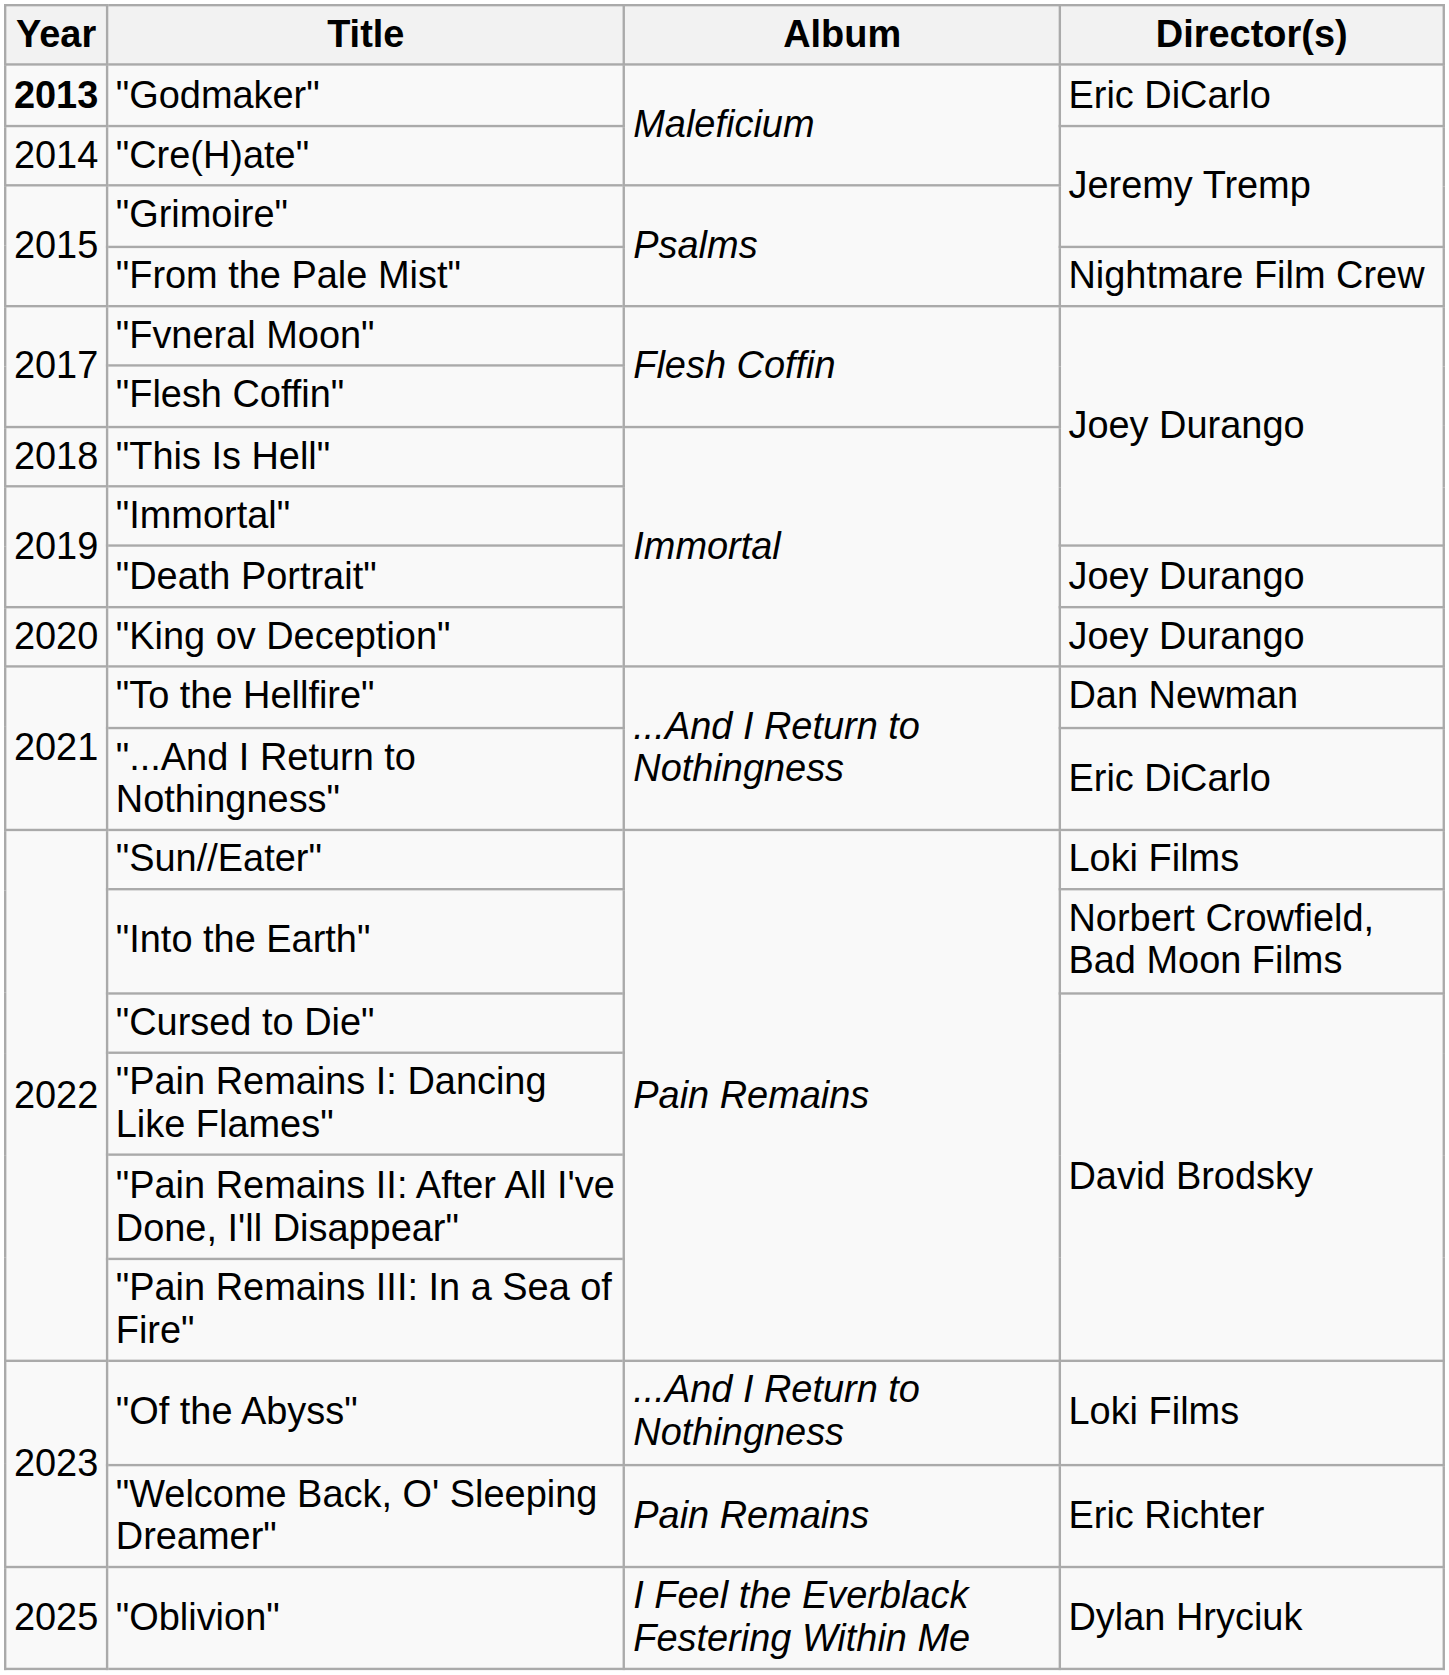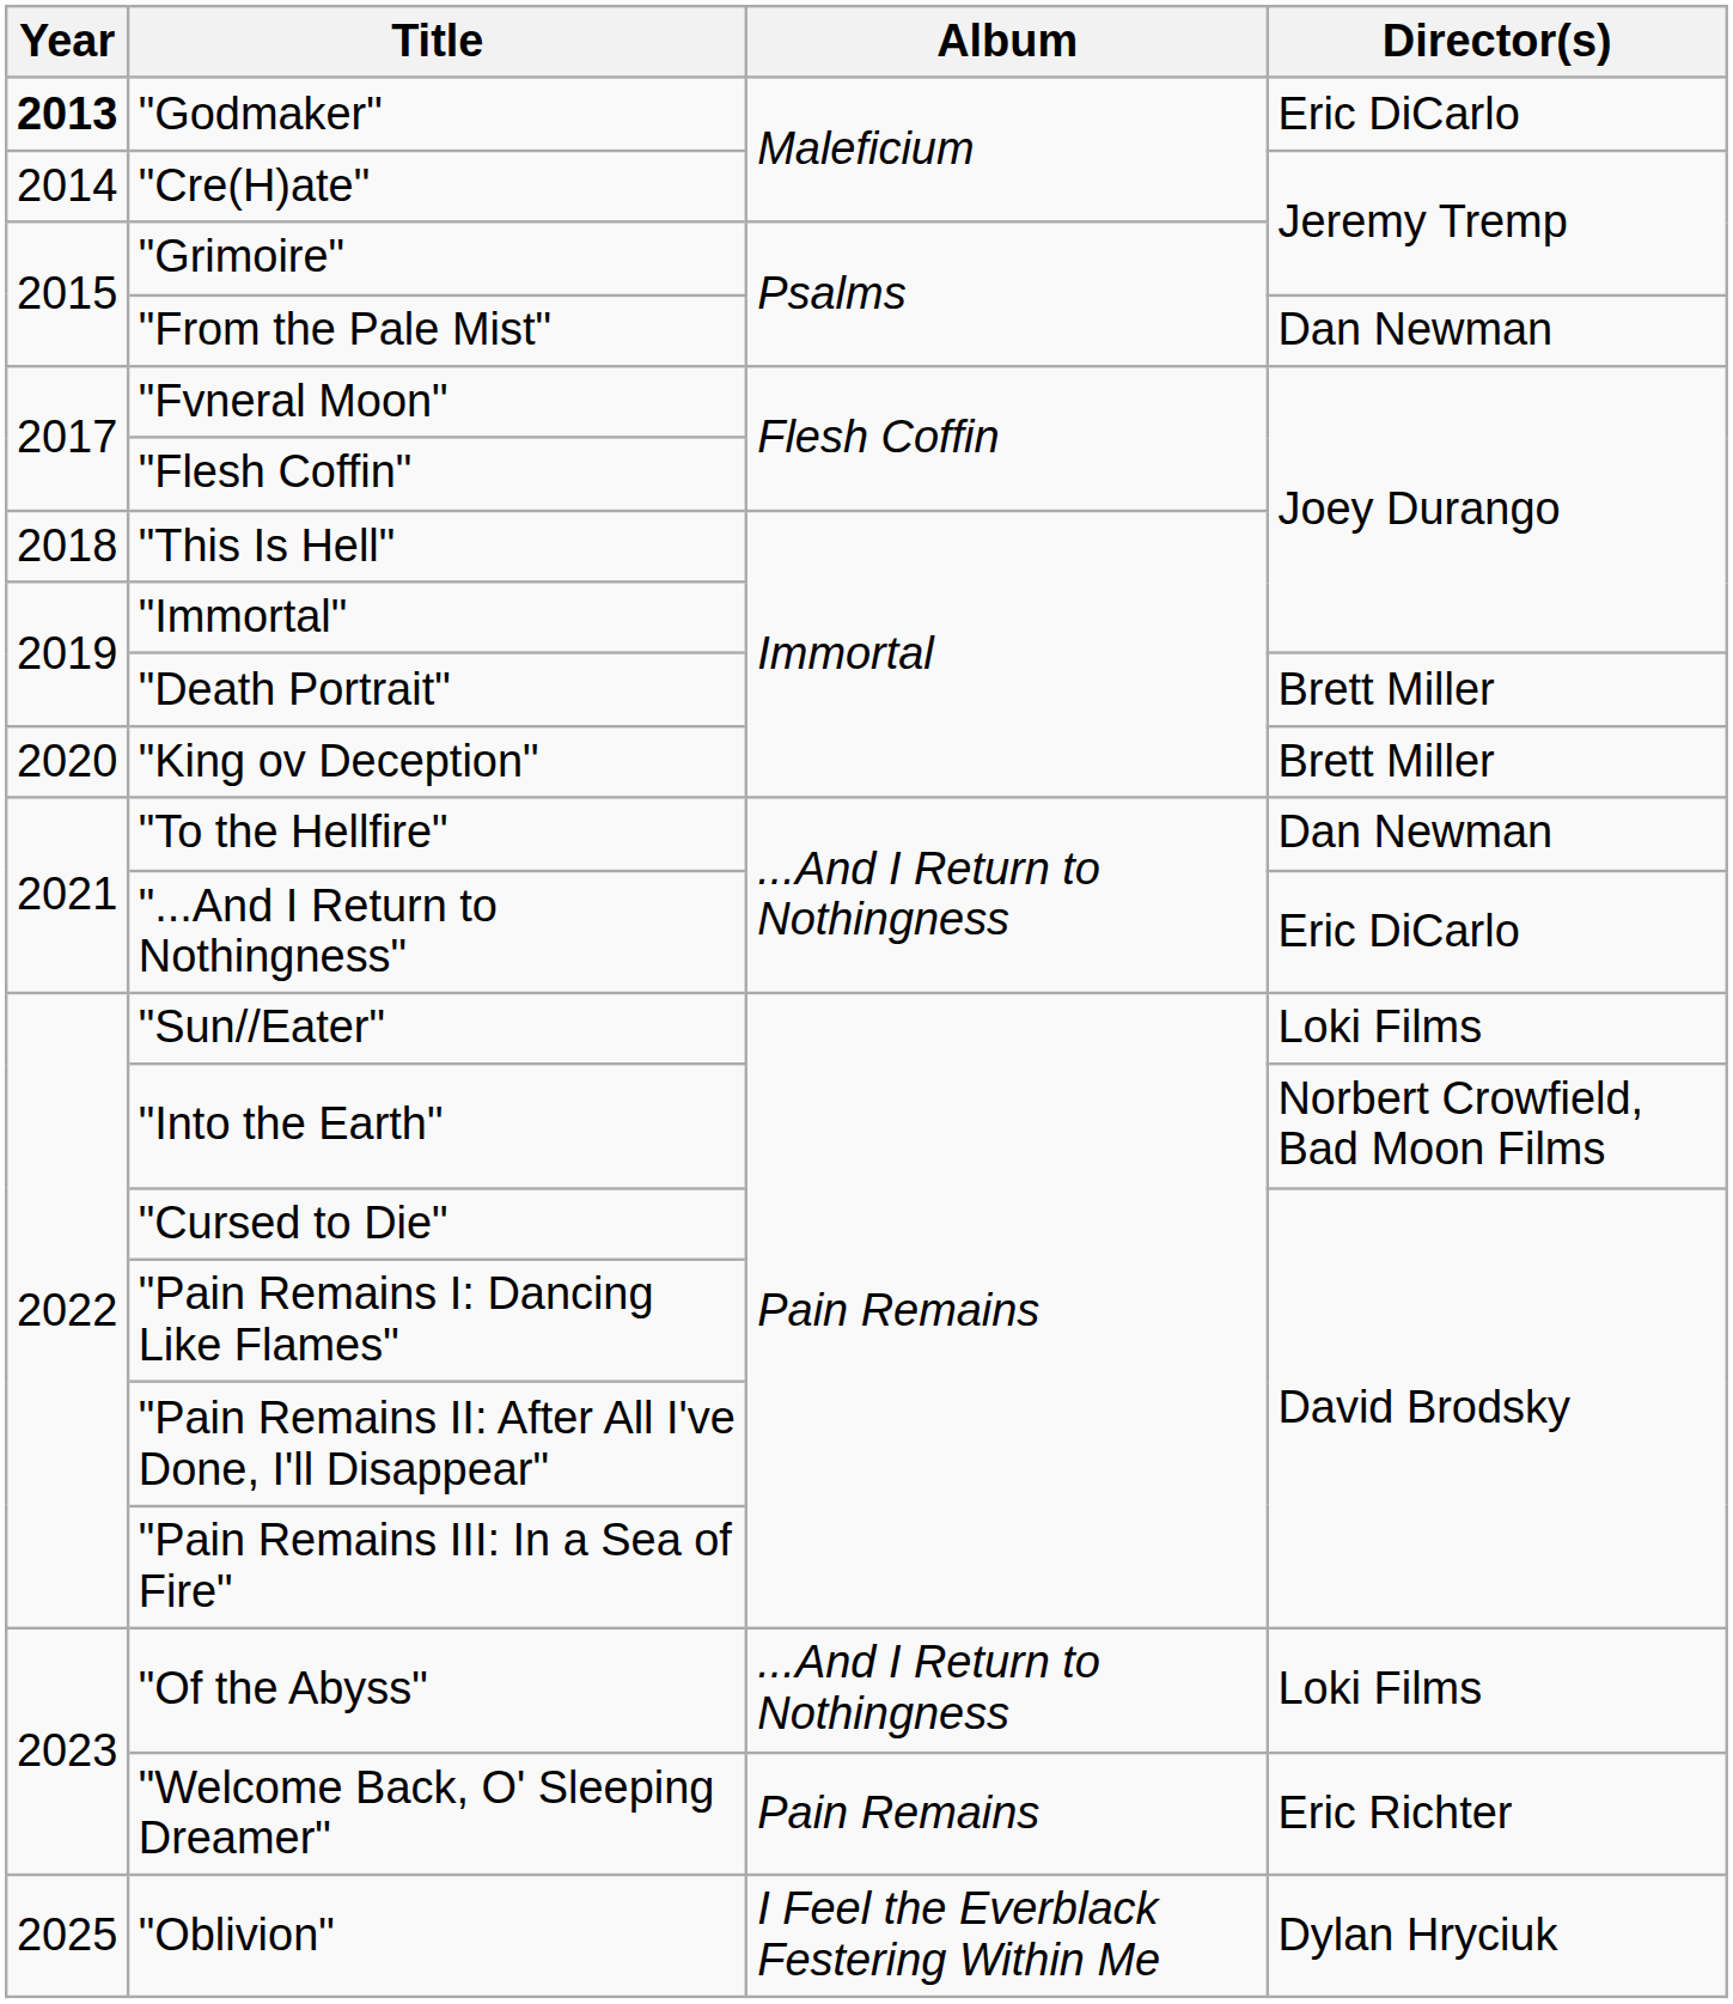 <table class="wikitable plainrowheaders">
 <tr>
 <th>Year</th>
 <th>Title</th>
 <th>Album</th>
 <th>Director(s)</th>
 </tr>
 <tr>
 <td><strong>2013</strong></td>
 <td>"Godmaker"</td>
 <td rowspan="2"><em>Maleficium</em></td>
 <td>Eric DiCarlo</td>
 </tr>
 <tr>
 <td>2014</td>
 <td>"Cre(H)ate"</td>
 <td rowspan="2">Jeremy Tremp</td>
 </tr>
 <tr>
 <td rowspan="2">2015</td>
 <td>"Grimoire"</td>
 <td rowspan="2"><em>Psalms</em></td>
 </tr>
 <tr>
 <td>"From the Pale Mist"</td>
-<td>Nightmare Film Crew</td>
+<td>Dan Newman</td>
 </tr>
 <tr>
 <td rowspan="2">2017</td>
 <td>"Fvneral Moon"</td>
 <td rowspan="2"><em>Flesh Coffin</em></td>
 <td rowspan="4">Joey Durango</td>
 </tr>
 <tr>
 <td>"Flesh Coffin"</td>
 </tr>
 <tr>
 <td>2018</td>
 <td>"This Is Hell"</td>
 <td rowspan="4"><em>Immortal</em></td>
 </tr>
 <tr>
 <td rowspan="2">2019</td>
 <td>"Immortal"</td>
 </tr>
 <tr>
 <td>"Death Portrait"</td>
-<td>Joey Durango</td>
+<td>Brett Miller</td>
 </tr>
 <tr>
 <td>2020</td>
 <td>"King ov Deception"</td>
-<td>Joey Durango</td>
+<td>Brett Miller</td>
 </tr>
 <tr>
 <td rowspan="2">2021</td>
 <td>"To the Hellfire"</td>
 <td rowspan="2"><em>...And I Return to Nothingness</em></td>
 <td>Dan Newman</td>
 </tr>
 <tr>
 <td>"...And I Return to Nothingness"</td>
 <td>Eric DiCarlo</td>
 </tr>
 <tr>
 <td rowspan="6">2022</td>
 <td>"Sun//Eater"</td>
 <td rowspan="6"><em>Pain Remains</em></td>
 <td>Loki Films</td>
 </tr>
 <tr>
 <td>"Into the Earth"</td>
 <td>Norbert Crowfield, Bad Moon Films</td>
 </tr>
 <tr>
 <td>"Cursed to Die"</td>
 <td rowspan="4">David Brodsky</td>
 </tr>
 <tr>
 <td>"Pain Remains I: Dancing Like Flames"</td>
 </tr>
 <tr>
 <td>"Pain Remains II: After All I've Done, I'll Disappear"</td>
 </tr>
 <tr>
 <td>"Pain Remains III: In a Sea of Fire"</td>
 </tr>
 <tr>
 <td rowspan="2">2023</td>
 <td>"Of the Abyss"</td>
 <td><em>...And I Return to Nothingness</em></td>
 <td>Loki Films</td>
 </tr>
 <tr>
 <td>"Welcome Back, O' Sleeping Dreamer"</td>
 <td><em>Pain Remains</em></td>
 <td>Eric Richter</td>
 </tr>
 <tr>
 <td>2025</td>
 <td>"Oblivion"</td>
 <td><em>I Feel the Everblack Festering Within Me</em></td>
 <td>Dylan Hryciuk</td>
 </tr>
 </table>
